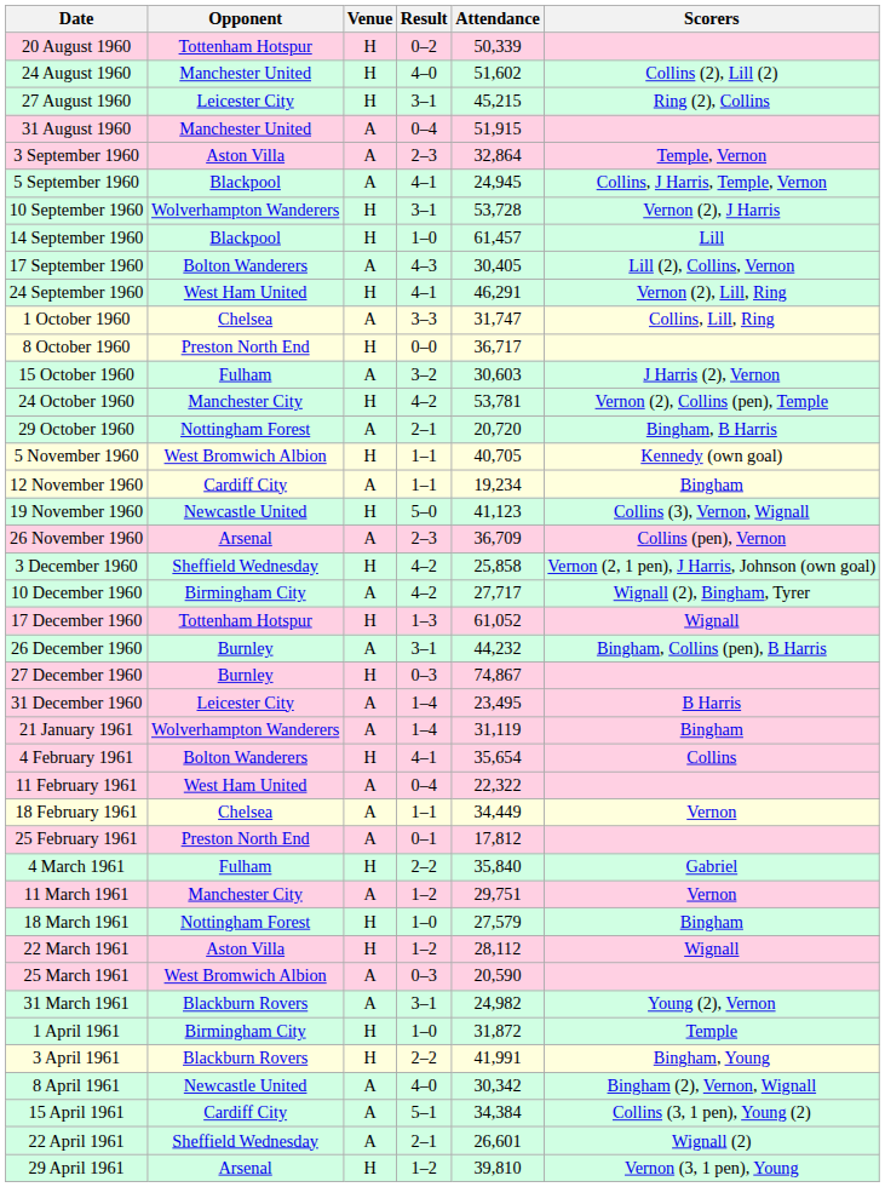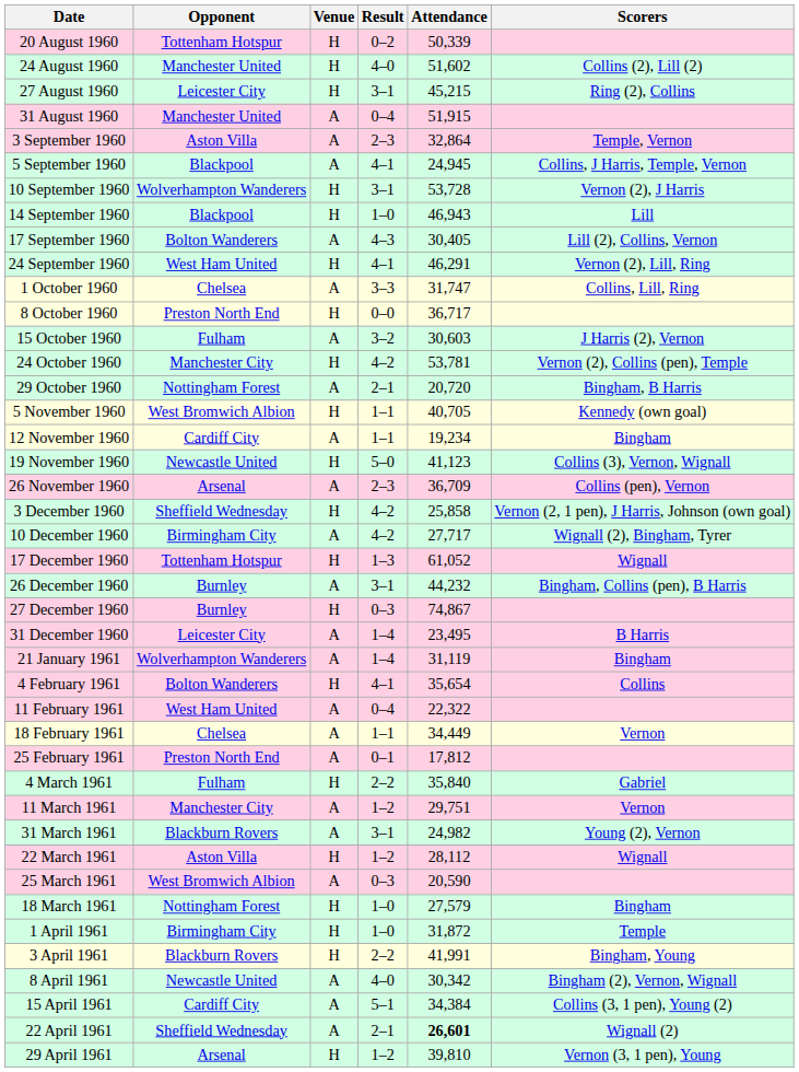 <table class="wikitable sortable" style="text-align:center;">
 <tr>
 <th>Date</th>
 <th>Opponent</th>
 <th>Venue</th>
 <th>Result</th>
 <th>Attendance</th>
 <th>Scorers</th>
 </tr>
 <tr style="background:#ffd0e3;">
 <td>20 August 1960</td>
 <td><a href='#'>Tottenham Hotspur</a></td>
 <td>H</td>
 <td>0–2</td>
 <td>50,339</td>
 <td></td>
 </tr>
 <tr style="background:#d0ffe3;">
 <td>24 August 1960</td>
 <td><a href='#'>Manchester United</a></td>
 <td>H</td>
 <td>4–0</td>
 <td>51,602</td>
 <td><a href='#'>Collins</a> (2), <a href='#'>Lill</a> (2)</td>
 </tr>
 <tr style="background:#d0ffe3;">
 <td>27 August 1960</td>
 <td><a href='#'>Leicester City</a></td>
 <td>H</td>
 <td>3–1</td>
 <td>45,215</td>
 <td><a href='#'>Ring</a> (2), <a href='#'>Collins</a></td>
 </tr>
 <tr style="background:#ffd0e3;">
 <td>31 August 1960</td>
 <td><a href='#'>Manchester United</a></td>
 <td>A</td>
 <td>0–4</td>
 <td>51,915</td>
 <td></td>
 </tr>
 <tr style="background:#ffd0e3;">
 <td>3 September 1960</td>
 <td><a href='#'>Aston Villa</a></td>
 <td>A</td>
 <td>2–3</td>
 <td>32,864</td>
 <td><a href='#'>Temple</a>, <a href='#'>Vernon</a></td>
 </tr>
 <tr style="background:#d0ffe3;">
 <td>5 September 1960</td>
 <td><a href='#'>Blackpool</a></td>
 <td>A</td>
 <td>4–1</td>
 <td>24,945</td>
 <td><a href='#'>Collins</a>, <a href='#'>J Harris</a>, <a href='#'>Temple</a>, <a href='#'>Vernon</a></td>
 </tr>
 <tr style="background:#d0ffe3;">
 <td>10 September 1960</td>
 <td><a href='#'>Wolverhampton Wanderers</a></td>
 <td>H</td>
 <td>3–1</td>
 <td>53,728</td>
 <td><a href='#'>Vernon</a> (2), <a href='#'>J Harris</a></td>
 </tr>
 <tr style="background:#d0ffe3;">
 <td>14 September 1960</td>
 <td><a href='#'>Blackpool</a></td>
 <td>H</td>
 <td>1–0</td>
-<td>61,457</td>
+<td>46,943</td>
 <td><a href='#'>Lill</a></td>
 </tr>
 <tr style="background:#d0ffe3;">
 <td>17 September 1960</td>
 <td><a href='#'>Bolton Wanderers</a></td>
 <td>A</td>
 <td>4–3</td>
 <td>30,405</td>
 <td><a href='#'>Lill</a> (2), <a href='#'>Collins</a>, <a href='#'>Vernon</a></td>
 </tr>
 <tr style="background:#d0ffe3;">
 <td>24 September 1960</td>
 <td><a href='#'>West Ham United</a></td>
 <td>H</td>
 <td>4–1</td>
 <td>46,291</td>
 <td><a href='#'>Vernon</a> (2), <a href='#'>Lill</a>, <a href='#'>Ring</a></td>
 </tr>
 <tr style="background:#ffffdd;">
 <td>1 October 1960</td>
 <td><a href='#'>Chelsea</a></td>
 <td>A</td>
 <td>3–3</td>
 <td>31,747</td>
 <td><a href='#'>Collins</a>, <a href='#'>Lill</a>, <a href='#'>Ring</a></td>
 </tr>
 <tr style="background:#ffffdd;">
 <td>8 October 1960</td>
 <td><a href='#'>Preston North End</a></td>
 <td>H</td>
 <td>0–0</td>
 <td>36,717</td>
 <td></td>
 </tr>
 <tr style="background:#d0ffe3;">
 <td>15 October 1960</td>
 <td><a href='#'>Fulham</a></td>
 <td>A</td>
 <td>3–2</td>
 <td>30,603</td>
 <td><a href='#'>J Harris</a> (2), <a href='#'>Vernon</a></td>
 </tr>
 <tr style="background:#d0ffe3;">
 <td>24 October 1960</td>
 <td><a href='#'>Manchester City</a></td>
 <td>H</td>
 <td>4–2</td>
 <td>53,781</td>
 <td><a href='#'>Vernon</a> (2), <a href='#'>Collins</a> (pen), <a href='#'>Temple</a></td>
 </tr>
 <tr style="background:#d0ffe3;">
 <td>29 October 1960</td>
 <td><a href='#'>Nottingham Forest</a></td>
 <td>A</td>
 <td>2–1</td>
 <td>20,720</td>
 <td><a href='#'>Bingham</a>, <a href='#'>B Harris</a></td>
 </tr>
 <tr style="background:#ffffdd;">
 <td>5 November 1960</td>
 <td><a href='#'>West Bromwich Albion</a></td>
 <td>H</td>
 <td>1–1</td>
 <td>40,705</td>
 <td><a href='#'>Kennedy</a> (own goal)</td>
 </tr>
 <tr style="background:#ffffdd;">
 <td>12 November 1960</td>
 <td><a href='#'>Cardiff City</a></td>
 <td>A</td>
 <td>1–1</td>
 <td>19,234</td>
 <td><a href='#'>Bingham</a></td>
 </tr>
 <tr style="background:#d0ffe3;">
 <td>19 November 1960</td>
 <td><a href='#'>Newcastle United</a></td>
 <td>H</td>
 <td>5–0</td>
 <td>41,123</td>
 <td><a href='#'>Collins</a> (3), <a href='#'>Vernon</a>, <a href='#'>Wignall</a></td>
 </tr>
 <tr style="background:#ffd0e3;">
 <td>26 November 1960</td>
 <td><a href='#'>Arsenal</a></td>
 <td>A</td>
 <td>2–3</td>
 <td>36,709</td>
 <td><a href='#'>Collins</a> (pen), <a href='#'>Vernon</a></td>
 </tr>
 <tr style="background:#d0ffe3;">
 <td>3 December 1960</td>
 <td><a href='#'>Sheffield Wednesday</a></td>
 <td>H</td>
 <td>4–2</td>
 <td>25,858</td>
 <td><a href='#'>Vernon</a> (2, 1 pen), <a href='#'>J Harris</a>, Johnson (own goal)</td>
 </tr>
 <tr style="background:#d0ffe3;">
 <td>10 December 1960</td>
 <td><a href='#'>Birmingham City</a></td>
 <td>A</td>
 <td>4–2</td>
 <td>27,717</td>
 <td><a href='#'>Wignall</a> (2), <a href='#'>Bingham</a>, Tyrer</td>
 </tr>
 <tr style="background:#ffd0e3;">
 <td>17 December 1960</td>
 <td><a href='#'>Tottenham Hotspur</a></td>
 <td>H</td>
 <td>1–3</td>
 <td>61,052</td>
 <td><a href='#'>Wignall</a></td>
 </tr>
 <tr style="background:#d0ffe3;">
 <td>26 December 1960</td>
 <td><a href='#'>Burnley</a></td>
 <td>A</td>
 <td>3–1</td>
 <td>44,232</td>
 <td><a href='#'>Bingham</a>, <a href='#'>Collins</a> (pen), <a href='#'>B Harris</a></td>
 </tr>
 <tr style="background:#ffd0e3;">
 <td>27 December 1960</td>
 <td><a href='#'>Burnley</a></td>
 <td>H</td>
 <td>0–3</td>
 <td>74,867</td>
 <td></td>
 </tr>
 <tr style="background:#ffd0e3;">
 <td>31 December 1960</td>
 <td><a href='#'>Leicester City</a></td>
 <td>A</td>
 <td>1–4</td>
 <td>23,495</td>
 <td><a href='#'>B Harris</a></td>
 </tr>
 <tr style="background:#ffd0e3;">
 <td>21 January 1961</td>
 <td><a href='#'>Wolverhampton Wanderers</a></td>
 <td>A</td>
 <td>1–4</td>
 <td>31,119</td>
 <td><a href='#'>Bingham</a></td>
 </tr>
 <tr style="background:#ffd0e3;">
 <td>4 February 1961</td>
 <td><a href='#'>Bolton Wanderers</a></td>
 <td>H</td>
 <td>4–1</td>
 <td>35,654</td>
 <td><a href='#'>Collins</a></td>
 </tr>
 <tr style="background:#ffd0e3;">
 <td>11 February 1961</td>
 <td><a href='#'>West Ham United</a></td>
 <td>A</td>
 <td>0–4</td>
 <td>22,322</td>
 <td></td>
 </tr>
 <tr style="background:#ffffdd;">
 <td>18 February 1961</td>
 <td><a href='#'>Chelsea</a></td>
 <td>A</td>
 <td>1–1</td>
 <td>34,449</td>
 <td><a href='#'>Vernon</a></td>
 </tr>
 <tr style="background:#ffd0e3;">
 <td>25 February 1961</td>
 <td><a href='#'>Preston North End</a></td>
 <td>A</td>
 <td>0–1</td>
 <td>17,812</td>
 <td></td>
 </tr>
 <tr style="background:#d0ffe3;">
 <td>4 March 1961</td>
 <td><a href='#'>Fulham</a></td>
 <td>H</td>
 <td>2–2</td>
 <td>35,840</td>
 <td><a href='#'>Gabriel</a></td>
 </tr>
 <tr style="background:#ffd0e3;">
 <td>11 March 1961</td>
 <td><a href='#'>Manchester City</a></td>
 <td>A</td>
 <td>1–2</td>
 <td>29,751</td>
 <td><a href='#'>Vernon</a></td>
 </tr>
 <tr style="background:#d0ffe3;">
-<td>18 March 1961</td>
-<td><a href='#'>Nottingham Forest</a></td>
-<td>H</td>
-<td>1–0</td>
-<td>27,579</td>
-<td><a href='#'>Bingham</a></td>
+<td>31 March 1961</td>
+<td><a href='#'>Blackburn Rovers</a></td>
+<td>A</td>
+<td>3–1</td>
+<td>24,982</td>
+<td><a href='#'>Young</a> (2), <a href='#'>Vernon</a></td>
 </tr>
 <tr style="background:#ffd0e3;">
 <td>22 March 1961</td>
 <td><a href='#'>Aston Villa</a></td>
 <td>H</td>
 <td>1–2</td>
 <td>28,112</td>
 <td><a href='#'>Wignall</a></td>
 </tr>
 <tr style="background:#ffd0e3;">
 <td>25 March 1961</td>
 <td><a href='#'>West Bromwich Albion</a></td>
 <td>A</td>
 <td>0–3</td>
 <td>20,590</td>
 <td></td>
 </tr>
 <tr style="background:#d0ffe3;">
-<td>31 March 1961</td>
-<td><a href='#'>Blackburn Rovers</a></td>
-<td>A</td>
-<td>3–1</td>
-<td>24,982</td>
-<td><a href='#'>Young</a> (2), <a href='#'>Vernon</a></td>
+<td>18 March 1961</td>
+<td><a href='#'>Nottingham Forest</a></td>
+<td>H</td>
+<td>1–0</td>
+<td>27,579</td>
+<td><a href='#'>Bingham</a></td>
 </tr>
 <tr style="background:#d0ffe3;">
 <td>1 April 1961</td>
 <td><a href='#'>Birmingham City</a></td>
 <td>H</td>
 <td>1–0</td>
 <td>31,872</td>
 <td><a href='#'>Temple</a></td>
 </tr>
 <tr style="background:#ffffdd;">
 <td>3 April 1961</td>
 <td><a href='#'>Blackburn Rovers</a></td>
 <td>H</td>
 <td>2–2</td>
 <td>41,991</td>
 <td><a href='#'>Bingham</a>, <a href='#'>Young</a></td>
 </tr>
 <tr style="background:#d0ffe3;">
 <td>8 April 1961</td>
 <td><a href='#'>Newcastle United</a></td>
 <td>A</td>
 <td>4–0</td>
 <td>30,342</td>
 <td><a href='#'>Bingham</a> (2), <a href='#'>Vernon</a>, <a href='#'>Wignall</a></td>
 </tr>
 <tr style="background:#d0ffe3;">
 <td>15 April 1961</td>
 <td><a href='#'>Cardiff City</a></td>
 <td>A</td>
 <td>5–1</td>
 <td>34,384</td>
 <td><a href='#'>Collins</a> (3, 1 pen), <a href='#'>Young</a> (2)</td>
 </tr>
 <tr style="background:#d0ffe3;">
 <td>22 April 1961</td>
 <td><a href='#'>Sheffield Wednesday</a></td>
 <td>A</td>
 <td>2–1</td>
-<td>26,601</td>
+<td><strong>26,601</strong></td>
 <td><a href='#'>Wignall</a> (2)</td>
 </tr>
 <tr style="background:#d0ffe3;">
 <td>29 April 1961</td>
 <td><a href='#'>Arsenal</a></td>
 <td>H</td>
 <td>1–2</td>
 <td>39,810</td>
 <td><a href='#'>Vernon</a> (3, 1 pen), <a href='#'>Young</a></td>
 </tr>
 </table>
